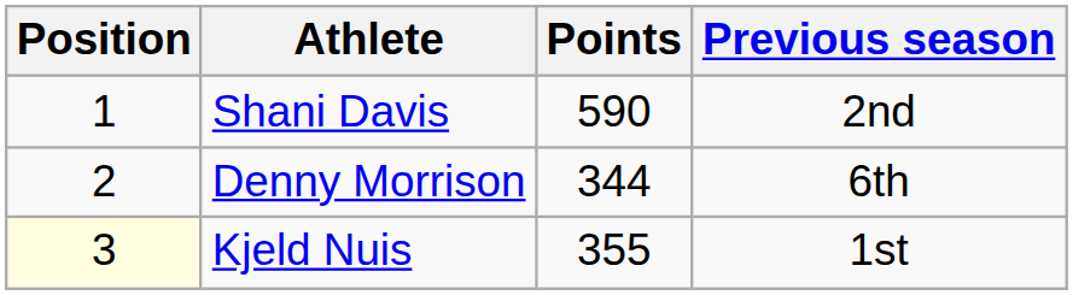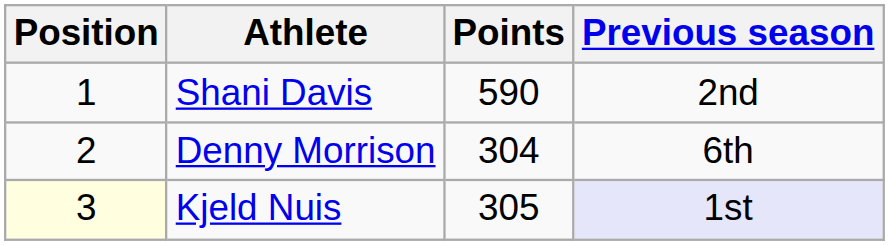 <table class="wikitable">
 <tr>
 <th>Position</th>
 <th>Athlete</th>
 <th>Points</th>
 <th><a href='#'>Previous season</a></th>
 </tr>
 <tr align="center">
 <td>1</td>
 <td align="left"> <a href='#'>Shani Davis</a></td>
 <td>590</td>
 <td>2nd</td>
 </tr>
 <tr align="center">
 <td>2</td>
 <td align="left"> <a href='#'>Denny Morrison</a></td>
-<td>344</td>
+<td>304</td>
 <td>6th</td>
 </tr>
 <tr align="center">
 <td style="background: lightyellow;">3</td>
 <td align="left"> <a href='#'>Kjeld Nuis</a></td>
-<td>355</td>
-<td>1st</td>
+<td>305</td>
+<td style="background: lavender;">1st</td>
 </tr>
 </table>
